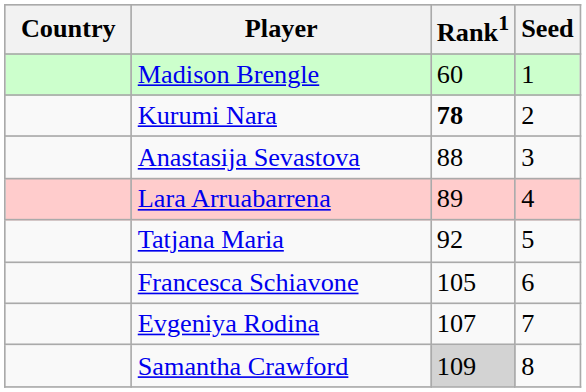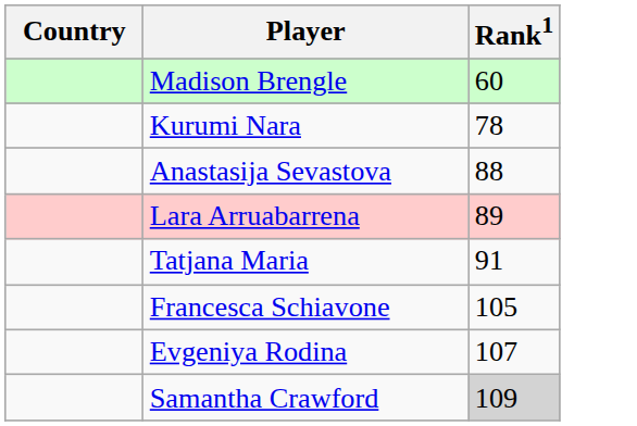 <table class="sortable wikitable">
 <tr>
 <th width="70">Country</th>
 <th width="175">Player</th>
 <th>Rank<sup>1</sup></th>
-<th>Seed</th>
 </tr>
 <tr style="background:#cfc;">
 <td></td>
 <td><a href='#'>Madison Brengle</a></td>
 <td>60</td>
-<td>1</td>
 </tr>
 <tr>
 <td></td>
 <td><a href='#'>Kurumi Nara</a></td>
-<td><strong>78</strong></td>
-<td>2</td>
+<td>78</td>
 </tr>
 <tr>
 <td></td>
 <td><a href='#'>Anastasija Sevastova</a></td>
 <td>88</td>
-<td>3</td>
 </tr>
 <tr style="background:#fcc;">
 <td></td>
 <td><a href='#'>Lara Arruabarrena</a></td>
 <td>89</td>
-<td>4</td>
 </tr>
 <tr>
 <td></td>
 <td><a href='#'>Tatjana Maria</a></td>
-<td>92</td>
-<td>5</td>
+<td>91</td>
 </tr>
 <tr>
 <td></td>
 <td><a href='#'>Francesca Schiavone</a></td>
 <td>105</td>
-<td>6</td>
 </tr>
 <tr>
 <td></td>
 <td><a href='#'>Evgeniya Rodina</a></td>
 <td>107</td>
-<td>7</td>
 </tr>
 <tr>
 <td></td>
 <td><a href='#'>Samantha Crawford</a></td>
 <td style="background: lightgrey;">109</td>
-<td>8</td>
 </tr>
 </table>
